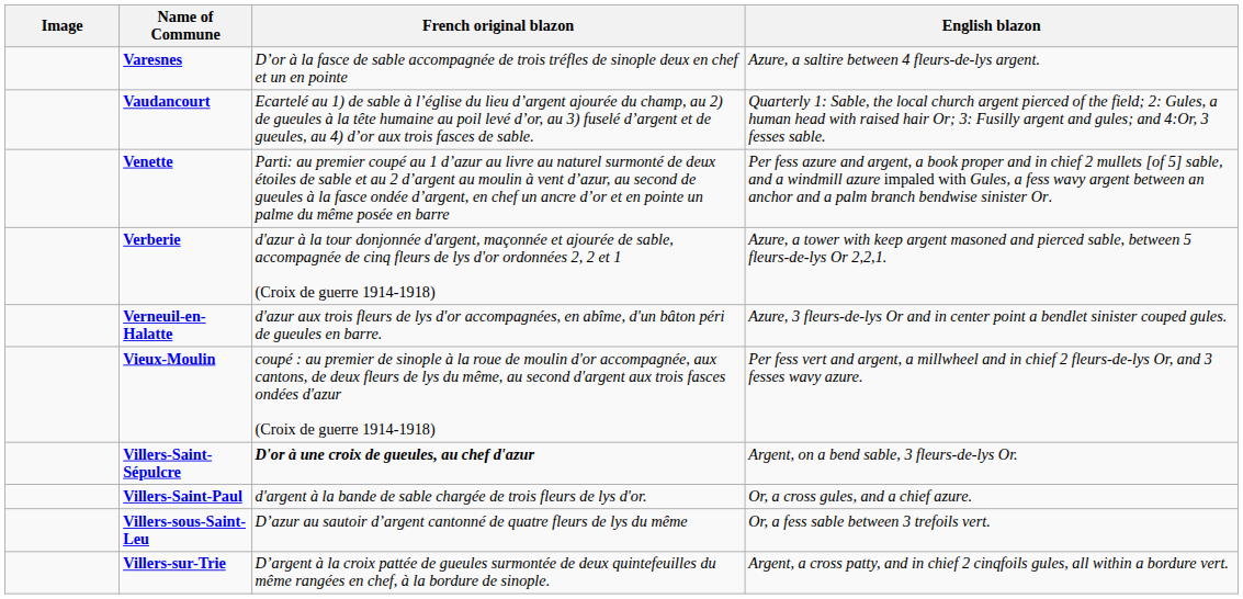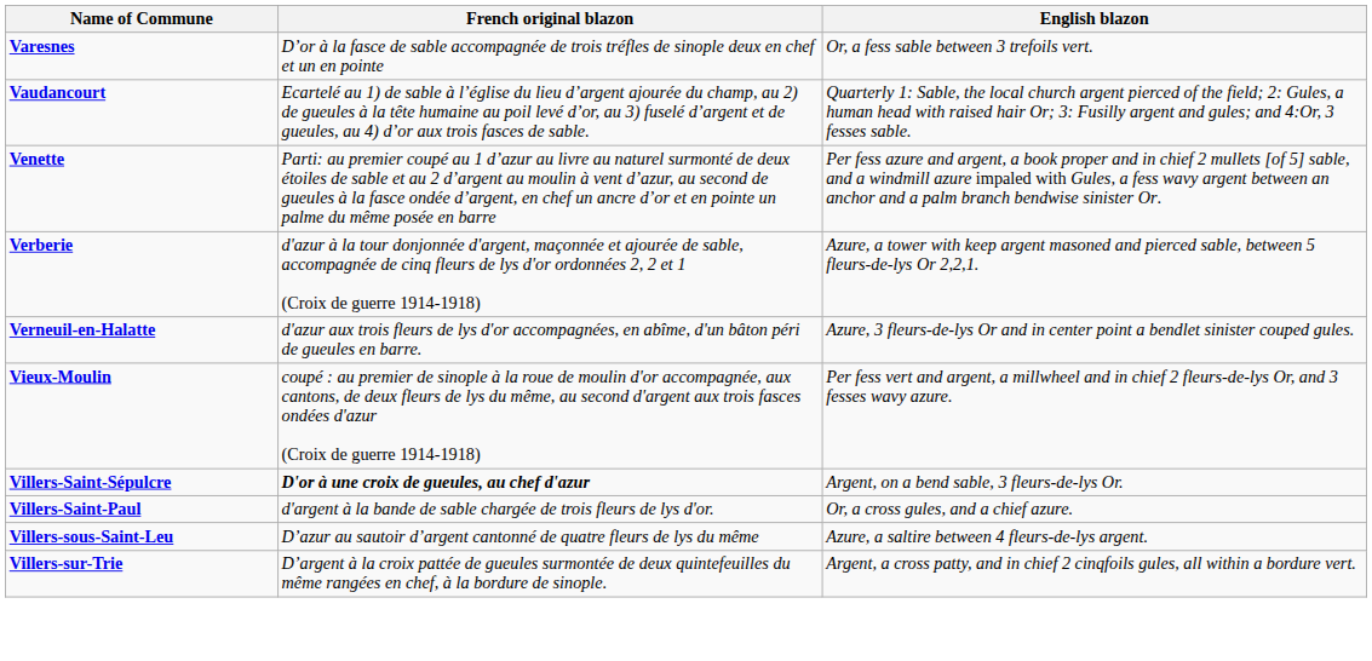 <table class="wikitable" width="100%">
 <tr>
-<th width="110">Image</th>
 <th>Name of Commune</th>
 <th width="40%">French original blazon</th>
 <th width="40%">English blazon</th>
 </tr>
 <tr valign=top>
-<td align=center><br></td>
 <td><strong><a href='#'>Varesnes</a></strong></td>
 <td><em>D’or à la fasce de sable accompagnée de trois tréfles de sinople deux en chef et un en pointe</em></td>
-<td><em>Azure, a saltire between 4 fleurs-de-lys argent.</em></td>
+<td><em>Or, a fess sable between 3 trefoils vert.</em></td>
 </tr>
 <tr valign=top>
-<td align=center></td>
 <td><strong><a href='#'>Vaudancourt</a></strong></td>
 <td><em>Ecartelé au 1) de sable à l’église du lieu d’argent ajourée du champ, au 2) de gueules à la tête humaine au poil levé d’or, au 3) fuselé d’argent et de gueules, au 4) d’or aux trois fasces de sable.</em></td>
 <td><em>Quarterly 1: Sable, the local church argent pierced of the field; 2: Gules, a human head with raised hair Or; 3: Fusilly argent and gules; and 4:Or, 3 fesses sable.</em></td>
 </tr>
 <tr valign=top>
-<td align=center><br></td>
 <td><strong><a href='#'>Venette</a></strong></td>
 <td><em>Parti: au premier coupé au 1 d’azur au livre au naturel surmonté de deux étoiles de sable et au 2 d’argent au moulin à vent d’azur, au second de gueules à la fasce ondée d’argent, en chef un ancre d’or et en pointe un palme du même posée en barre</em></td>
 <td><em>Per fess azure and argent, a book proper and in chief 2 mullets [of 5] sable, and a windmill azure</em> impaled with <em>Gules, a fess wavy argent between an anchor and a palm branch bendwise sinister Or</em>.</td>
 </tr>
 <tr valign=top>
-<td align=center></td>
 <td><strong><a href='#'>Verberie</a></strong></td>
 <td><em>d'azur à la tour donjonnée d'argent, maçonnée et ajourée de sable, accompagnée de cinq fleurs de lys d'or ordonnées 2, 2 et 1</em> <br><br>(Croix de guerre 1914-1918)</td>
 <td><em>Azure, a tower with keep argent masoned and pierced sable, between 5 fleurs-de-lys Or 2,2,1.</em></td>
 </tr>
 <tr valign=top>
-<td align=center></td>
 <td><strong><a href='#'>Verneuil-en-Halatte</a></strong></td>
 <td><em>d'azur aux trois fleurs de lys d'or accompagnées, en abîme, d'un bâton péri de gueules en barre.</em></td>
 <td><em>Azure, 3 fleurs-de-lys Or and in center point a bendlet sinister couped gules.</em></td>
 </tr>
 <tr valign=top>
-<td align=center></td>
 <td><strong><a href='#'>Vieux-Moulin</a></strong></td>
 <td><em>coupé : au premier de sinople à la roue de moulin d'or accompagnée, aux cantons, de deux fleurs de lys du même, au second d'argent aux trois fasces ondées d'azur</em><br><br>(Croix de guerre 1914-1918)</td>
 <td><em>Per fess vert and argent, a millwheel and in chief 2 fleurs-de-lys Or, and 3 fesses wavy azure.</em></td>
 </tr>
 <tr valign=top>
-<td align=center></td>
 <td><strong><a href='#'>Villers-Saint-Sépulcre</a></strong></td>
 <td><strong><em>D'or à une croix de gueules, au chef d'azur</em></strong></td>
 <td><em>Argent, on a bend sable, 3 fleurs-de-lys Or.</em></td>
 </tr>
 <tr valign=top>
-<td align=center></td>
 <td><strong><a href='#'>Villers-Saint-Paul</a></strong></td>
 <td><em>d'argent à la bande de sable chargée de trois fleurs de lys d'or.</em></td>
 <td><em>Or, a cross gules, and a chief azure.</em></td>
 </tr>
 <tr valign=top>
-<td align=center><br></td>
 <td><strong><a href='#'>Villers-sous-Saint-Leu</a></strong></td>
 <td><em>D’azur au sautoir d’argent cantonné de quatre fleurs de lys du même</em></td>
-<td><em>Or, a fess sable between 3 trefoils vert.</em></td>
+<td><em>Azure, a saltire between 4 fleurs-de-lys argent.</em></td>
 </tr>
 <tr valign=top>
-<td align=center><br></td>
 <td><strong><a href='#'>Villers-sur-Trie</a></strong></td>
 <td><em>D’argent à la croix pattée de gueules surmontée de deux quintefeuilles du même rangées en chef, à la bordure de sinople.</em></td>
 <td><em>Argent, a cross patty, and in chief 2 cinqfoils gules, all within a bordure vert.</em></td>
 </tr>
 </table>
